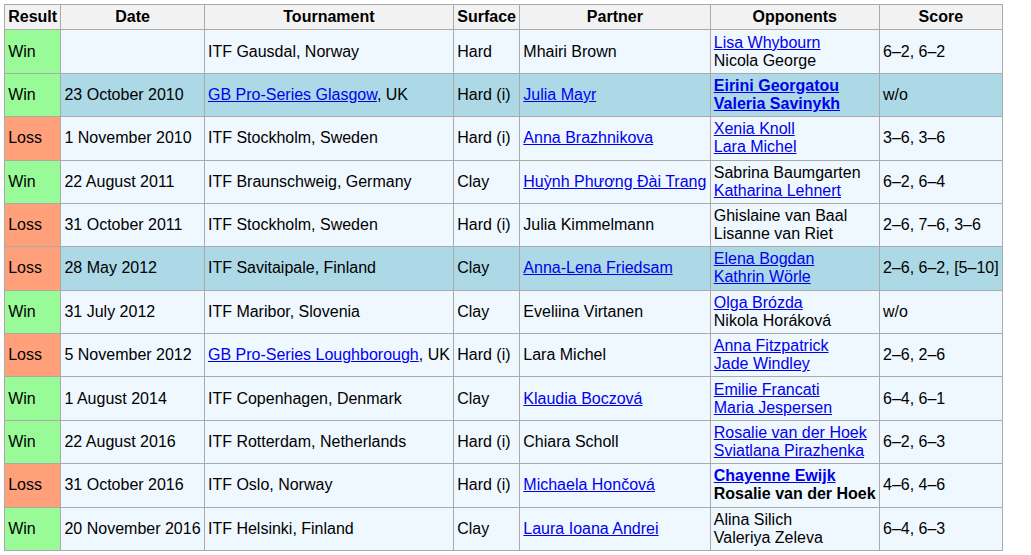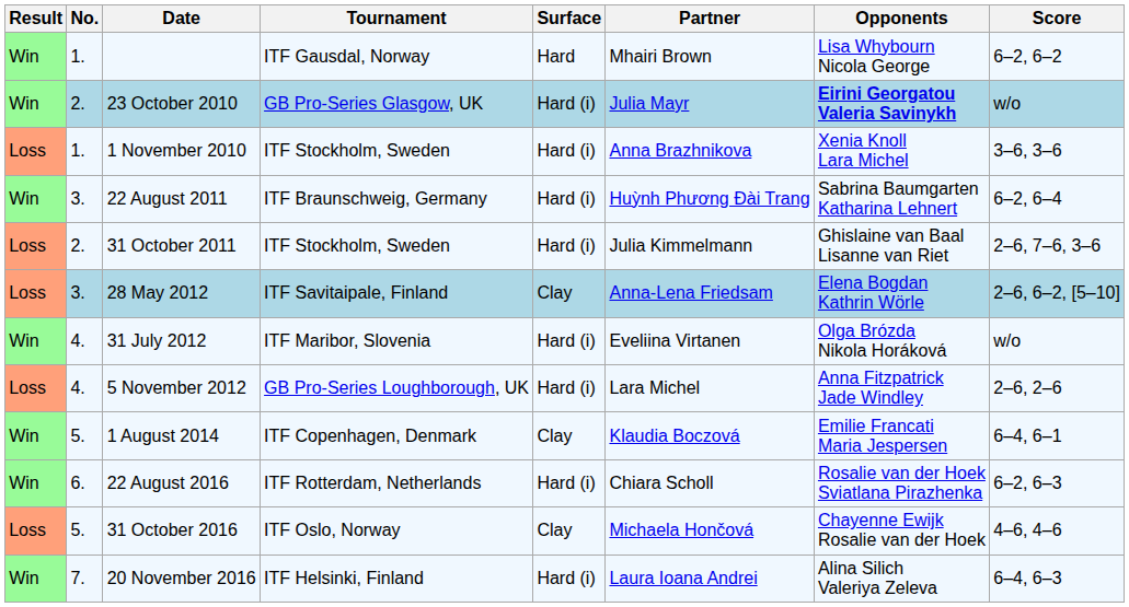 <table class="sortable wikitable">
 <tr>
 <th>Result</th>
+<th>No.</th>
 <th>Date</th>
 <th>Tournament</th>
 <th>Surface</th>
 <th>Partner</th>
 <th>Opponents</th>
 <th class="unsortable">Score</th>
 </tr>
 <tr style="background:#f0f8ff;">
 <td style="background:#98fb98;">Win</td>
+<td>1.</td>
 <td></td>
 <td>ITF Gausdal, Norway</td>
 <td>Hard</td>
 <td> Mhairi Brown</td>
 <td> <a href='#'>Lisa Whybourn</a> <br>  Nicola George</td>
 <td>6–2, 6–2</td>
 </tr>
 <tr style="background:lightblue;">
 <td style="background:#98fb98;">Win</td>
+<td>2.</td>
 <td>23 October 2010</td>
 <td><a href='#'>GB Pro-Series Glasgow</a>, UK</td>
 <td>Hard (i)</td>
 <td> <a href='#'>Julia Mayr</a></td>
 <td><strong> <a href='#'>Eirini Georgatou</a> <br>  <a href='#'>Valeria Savinykh</a></strong></td>
 <td>w/o</td>
 </tr>
 <tr style="background:#f0f8ff;">
 <td style="background:#ffa07a;">Loss</td>
+<td>1.</td>
 <td>1 November 2010</td>
 <td>ITF Stockholm, Sweden</td>
 <td>Hard (i)</td>
 <td> <a href='#'>Anna Brazhnikova</a></td>
 <td> <a href='#'>Xenia Knoll</a> <br>  <a href='#'>Lara Michel</a></td>
 <td>3–6, 3–6</td>
 </tr>
 <tr style="background:#f0f8ff;">
 <td style="background:#98fb98;">Win</td>
+<td>3.</td>
 <td>22 August 2011</td>
 <td>ITF Braunschweig, Germany</td>
-<td>Clay</td>
+<td>Hard (i)</td>
 <td> <a href='#'>Huỳnh Phương Đài Trang</a></td>
 <td> Sabrina Baumgarten <br>  <a href='#'>Katharina Lehnert</a></td>
 <td>6–2, 6–4</td>
 </tr>
 <tr style="background:#f0f8ff;">
 <td style="background:#ffa07a;">Loss</td>
+<td>2.</td>
 <td>31 October 2011</td>
 <td>ITF Stockholm, Sweden</td>
 <td>Hard (i)</td>
 <td> Julia Kimmelmann</td>
 <td> Ghislaine van Baal <br>  Lisanne van Riet</td>
 <td>2–6, 7–6, 3–6</td>
 </tr>
 <tr style="background:lightblue;">
 <td style="background:#ffa07a;">Loss</td>
+<td>3.</td>
 <td>28 May 2012</td>
 <td>ITF Savitaipale, Finland</td>
 <td>Clay</td>
 <td> <a href='#'>Anna-Lena Friedsam</a></td>
 <td> <a href='#'>Elena Bogdan</a> <br>  <a href='#'>Kathrin Wörle</a></td>
 <td>2–6, 6–2, [5–10]</td>
 </tr>
 <tr style="background:#f0f8ff;">
 <td style="background:#98fb98;">Win</td>
+<td>4.</td>
 <td>31 July 2012</td>
 <td>ITF Maribor, Slovenia</td>
-<td>Clay</td>
+<td>Hard (i)</td>
 <td> Eveliina Virtanen</td>
 <td> <a href='#'>Olga Brózda</a> <br>  Nikola Horáková</td>
 <td>w/o</td>
 </tr>
 <tr style="background:#f0f8ff;">
 <td style="background:#ffa07a;">Loss</td>
+<td>4.</td>
 <td>5 November 2012</td>
 <td><a href='#'>GB Pro-Series Loughborough</a>, UK</td>
 <td>Hard (i)</td>
 <td> Lara Michel</td>
 <td> <a href='#'>Anna Fitzpatrick</a> <br>  <a href='#'>Jade Windley</a></td>
 <td>2–6, 2–6</td>
 </tr>
 <tr style="background:#f0f8ff;">
 <td style="background:#98fb98;">Win</td>
+<td>5.</td>
 <td>1 August 2014</td>
 <td>ITF Copenhagen, Denmark</td>
 <td>Clay</td>
 <td> <a href='#'>Klaudia Boczová</a></td>
 <td> <a href='#'>Emilie Francati</a> <br>  <a href='#'>Maria Jespersen</a></td>
 <td>6–4, 6–1</td>
 </tr>
 <tr style="background:#f0f8ff;">
 <td style="background:#98fb98;">Win</td>
+<td>6.</td>
 <td>22 August 2016</td>
 <td>ITF Rotterdam, Netherlands</td>
 <td>Hard (i)</td>
 <td> Chiara Scholl</td>
 <td> <a href='#'>Rosalie van der Hoek</a> <br>  <a href='#'>Sviatlana Pirazhenka</a></td>
 <td>6–2, 6–3</td>
 </tr>
 <tr style="background:#f0f8ff;">
 <td style="background:#ffa07a;">Loss</td>
+<td>5.</td>
 <td>31 October 2016</td>
 <td>ITF Oslo, Norway</td>
-<td>Hard (i)</td>
+<td>Clay</td>
 <td> <a href='#'>Michaela Hončová</a></td>
-<td><strong> <a href='#'>Chayenne Ewijk</a> <br>  Rosalie van der Hoek</strong></td>
+<td> <a href='#'>Chayenne Ewijk</a> <br>  Rosalie van der Hoek</td>
 <td>4–6, 4–6</td>
 </tr>
 <tr style="background:#f0f8ff;">
 <td style="background:#98fb98;">Win</td>
+<td>7.</td>
 <td>20 November 2016</td>
 <td>ITF Helsinki, Finland</td>
-<td>Clay</td>
+<td>Hard (i)</td>
 <td> <a href='#'>Laura Ioana Andrei</a></td>
 <td> Alina Silich <br>  Valeriya Zeleva</td>
 <td>6–4, 6–3</td>
 </tr>
 </table>
